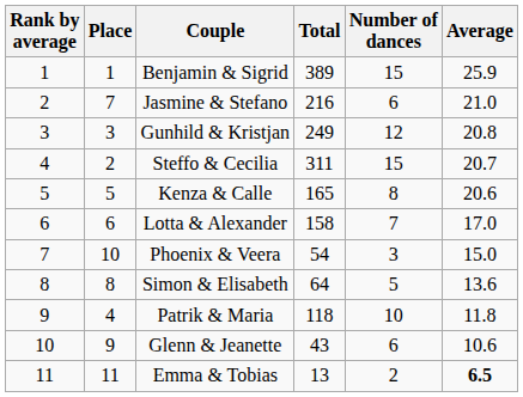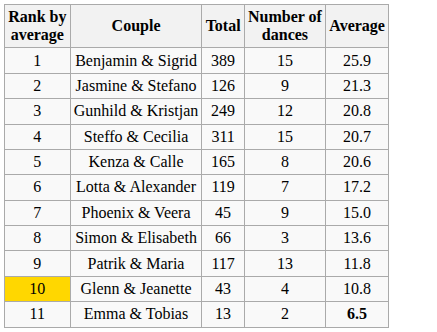 <table class="wikitable sortable" style="text-align:center;" align="center">
 <tr>
 <th>Rank by<br> average</th>
-<th>Place</th>
 <th>Couple</th>
 <th>Total</th>
 <th>Number of<br> dances</th>
 <th>Average</th>
 </tr>
 <tr>
-<td>1</td>
 <td>1</td>
 <td>Benjamin & Sigrid</td>
 <td>389</td>
 <td>15</td>
 <td>25.9</td>
 </tr>
 <tr>
 <td>2</td>
-<td>7</td>
 <td>Jasmine & Stefano</td>
-<td>216</td>
-<td>6</td>
-<td>21.0</td>
+<td>126</td>
+<td>9</td>
+<td>21.3</td>
 </tr>
 <tr>
-<td>3</td>
 <td>3</td>
 <td>Gunhild & Kristjan</td>
 <td>249</td>
 <td>12</td>
 <td>20.8</td>
 </tr>
 <tr>
 <td>4</td>
-<td>2</td>
 <td>Steffo & Cecilia</td>
 <td>311</td>
 <td>15</td>
 <td>20.7</td>
 </tr>
 <tr>
-<td>5</td>
 <td>5</td>
 <td>Kenza & Calle</td>
 <td>165</td>
 <td>8</td>
 <td>20.6</td>
 </tr>
 <tr>
 <td>6</td>
-<td>6</td>
 <td>Lotta & Alexander</td>
-<td>158</td>
+<td>119</td>
 <td>7</td>
-<td>17.0</td>
+<td>17.2</td>
 </tr>
 <tr>
 <td>7</td>
-<td>10</td>
 <td>Phoenix & Veera</td>
-<td>54</td>
-<td>3</td>
+<td>45</td>
+<td>9</td>
 <td>15.0</td>
 </tr>
 <tr>
 <td>8</td>
-<td>8</td>
 <td>Simon & Elisabeth</td>
-<td>64</td>
-<td>5</td>
+<td>66</td>
+<td>3</td>
 <td>13.6</td>
 </tr>
 <tr>
 <td>9</td>
-<td>4</td>
 <td>Patrik & Maria</td>
-<td>118</td>
-<td>10</td>
+<td>117</td>
+<td>13</td>
 <td>11.8</td>
 </tr>
 <tr>
-<td>10</td>
-<td>9</td>
+<td style="background: gold;">10</td>
 <td>Glenn & Jeanette</td>
 <td>43</td>
-<td>6</td>
-<td>10.6</td>
+<td>4</td>
+<td>10.8</td>
 </tr>
 <tr>
-<td>11</td>
 <td>11</td>
 <td>Emma & Tobias</td>
 <td>13</td>
 <td>2</td>
 <td><strong>6.5</strong></td>
 </tr>
 </table>
